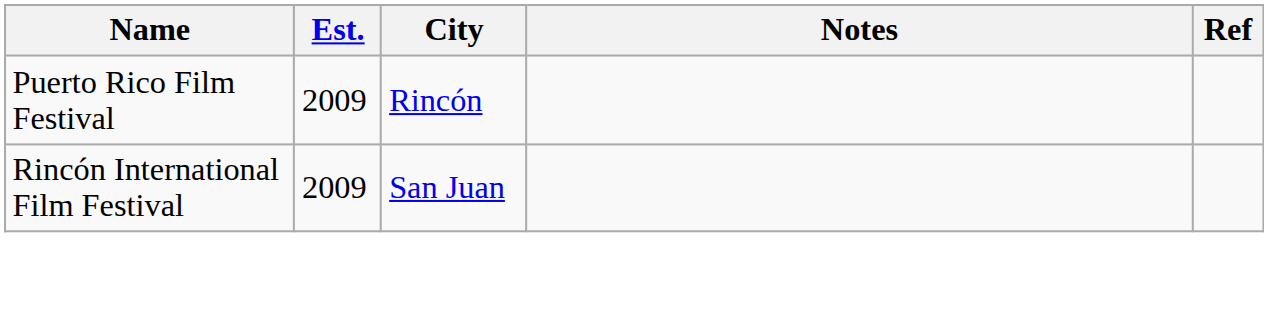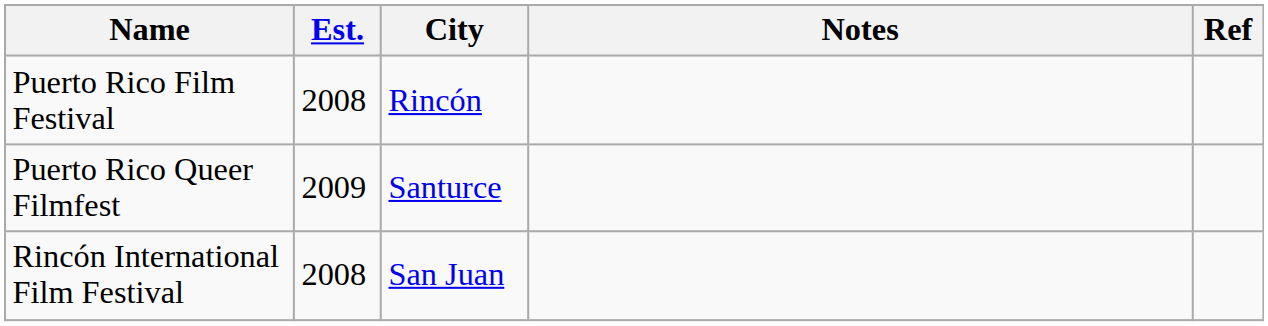 <table class="wikitable sortable" width=100%>
 <tr>
 <th style="width:20%;">Name</th>
 <th style="width:4%;"><a href='#'>Est.</a></th>
 <th style="width:10%;">City</th>
 <th style="width:46%;">Notes</th>
 <th style="width:4%;">Ref</th>
 </tr>
 <tr>
 <td>Puerto Rico Film Festival</td>
-<td>2009</td>
+<td>2008</td>
 <td><a href='#'>Rincón</a></td>
 <td></td>
 <td></td>
 </tr>
 <tr>
+<td>Puerto Rico Queer Filmfest</td>
+<td>2009</td>
+<td><a href='#'>Santurce</a></td>
+<td></td>
+<td></td>
+</tr>
+<tr>
 <td>Rincón International Film Festival</td>
-<td>2009</td>
+<td>2008</td>
 <td><a href='#'>San Juan</a></td>
 <td></td>
 <td></td>
 </tr>
 </table>
